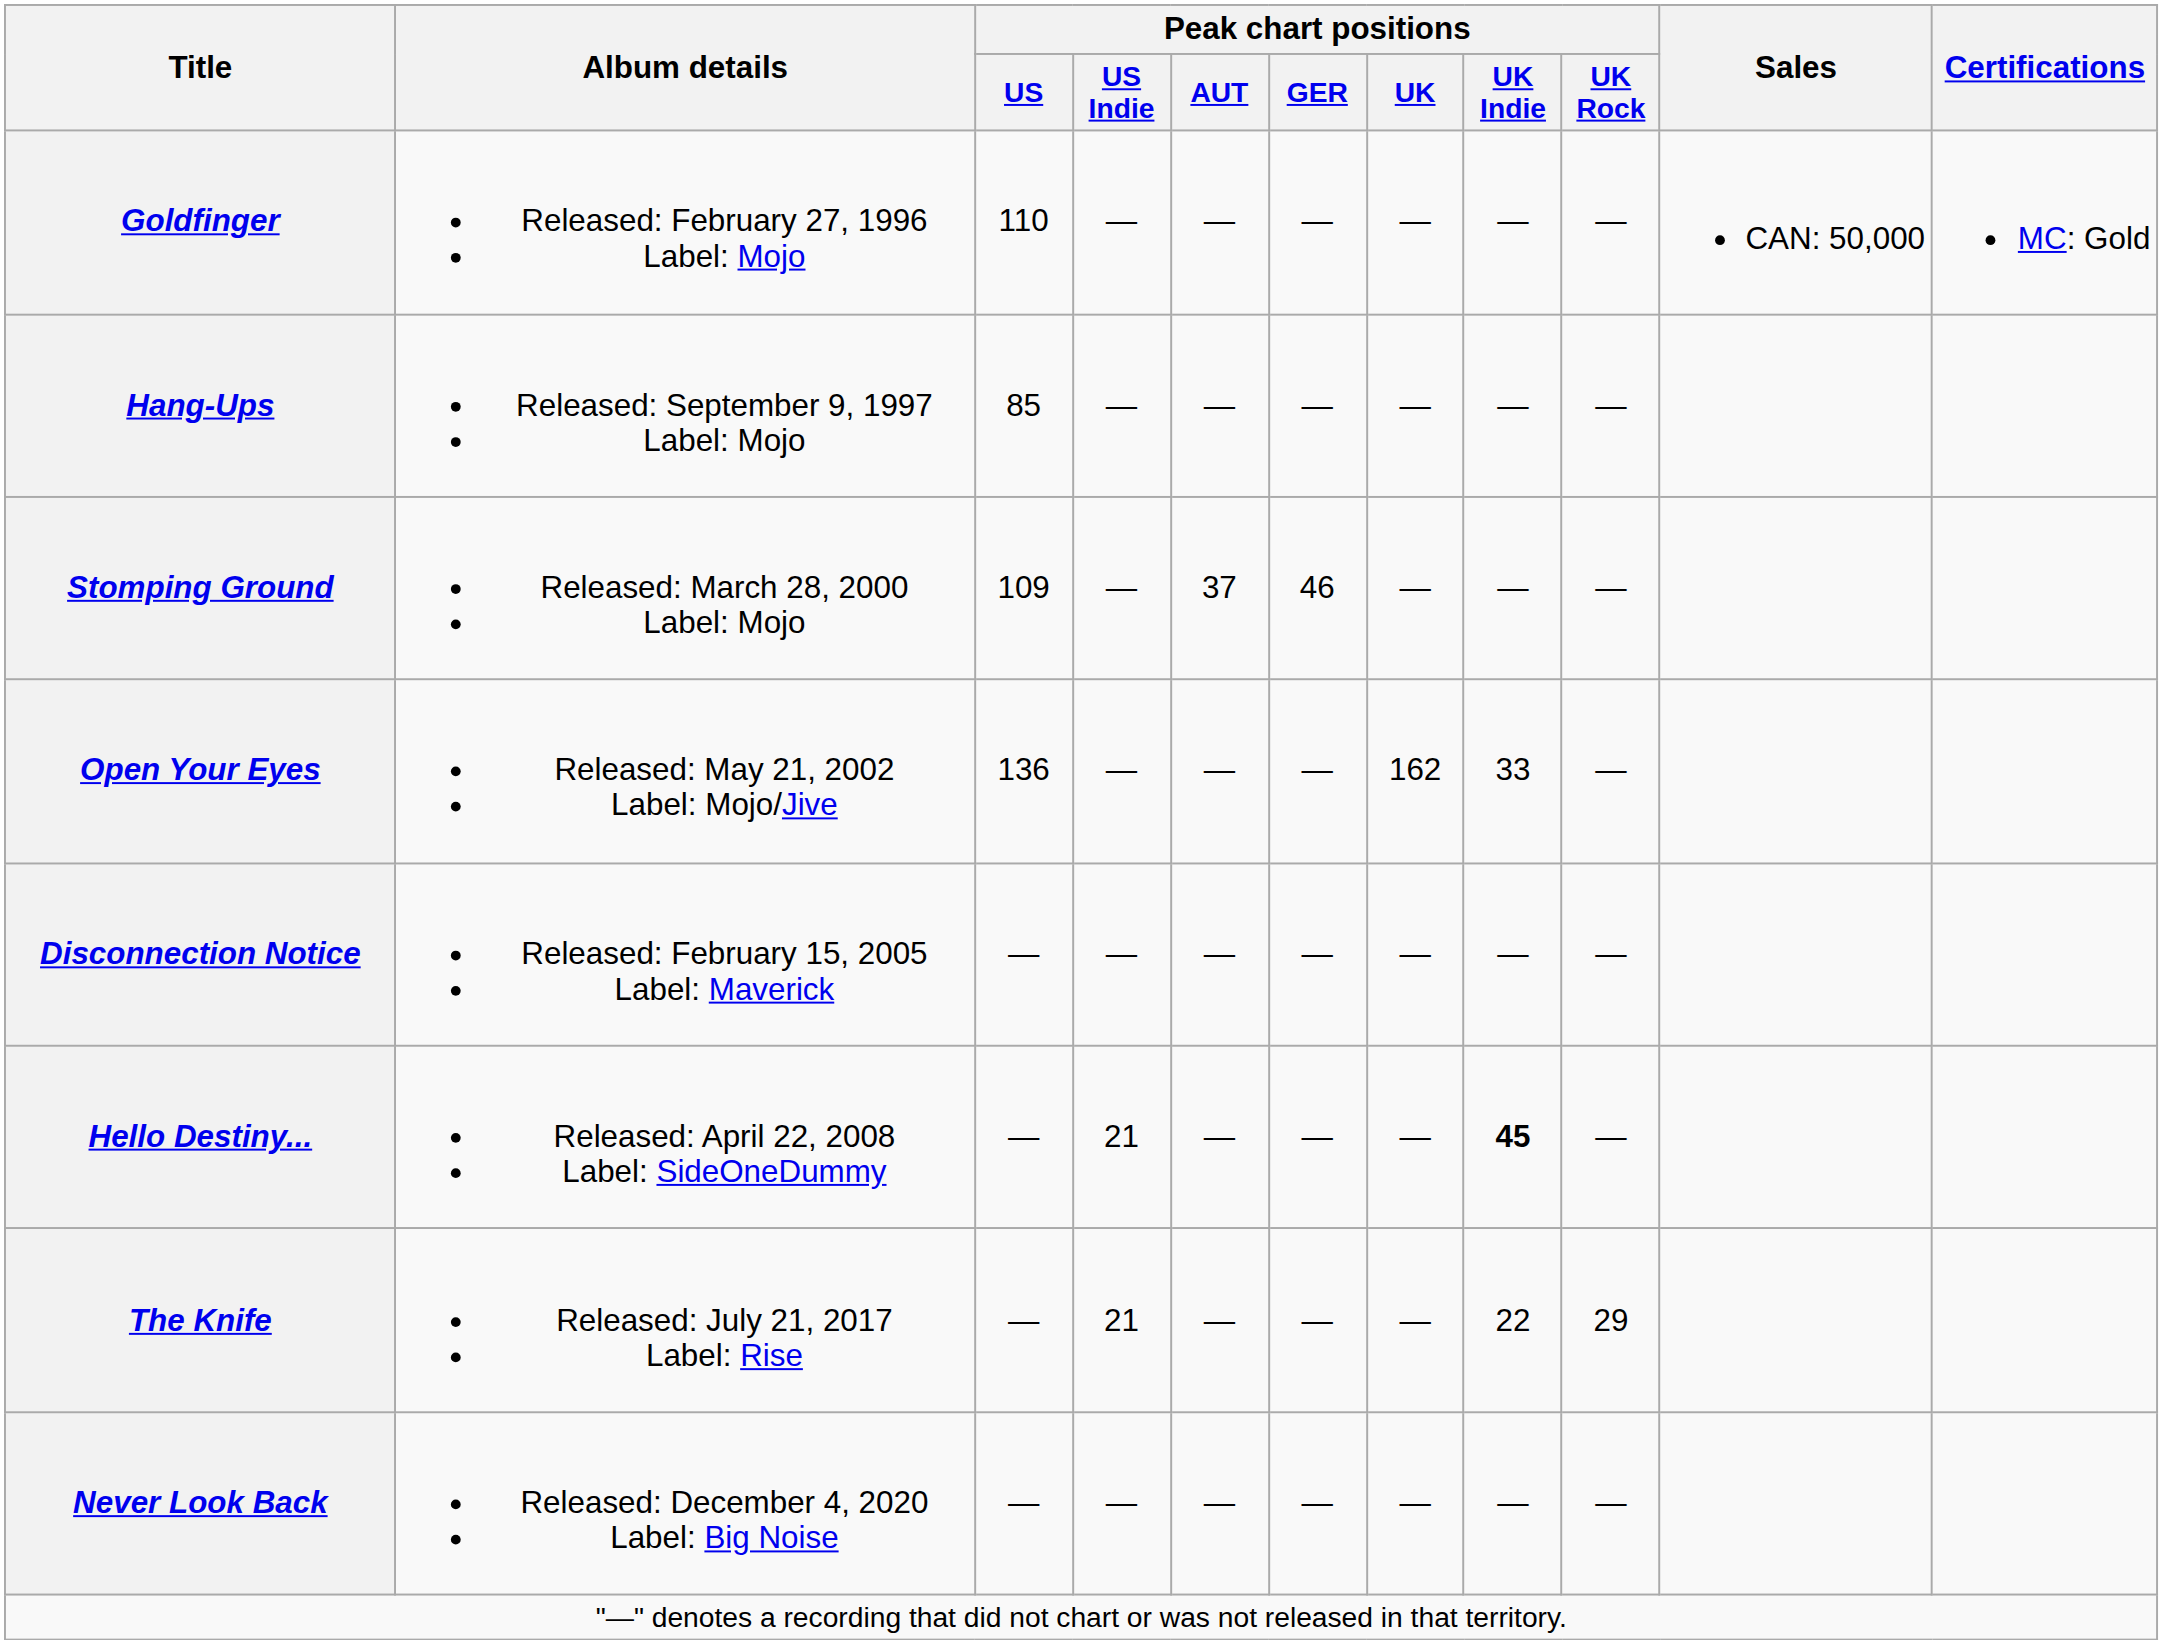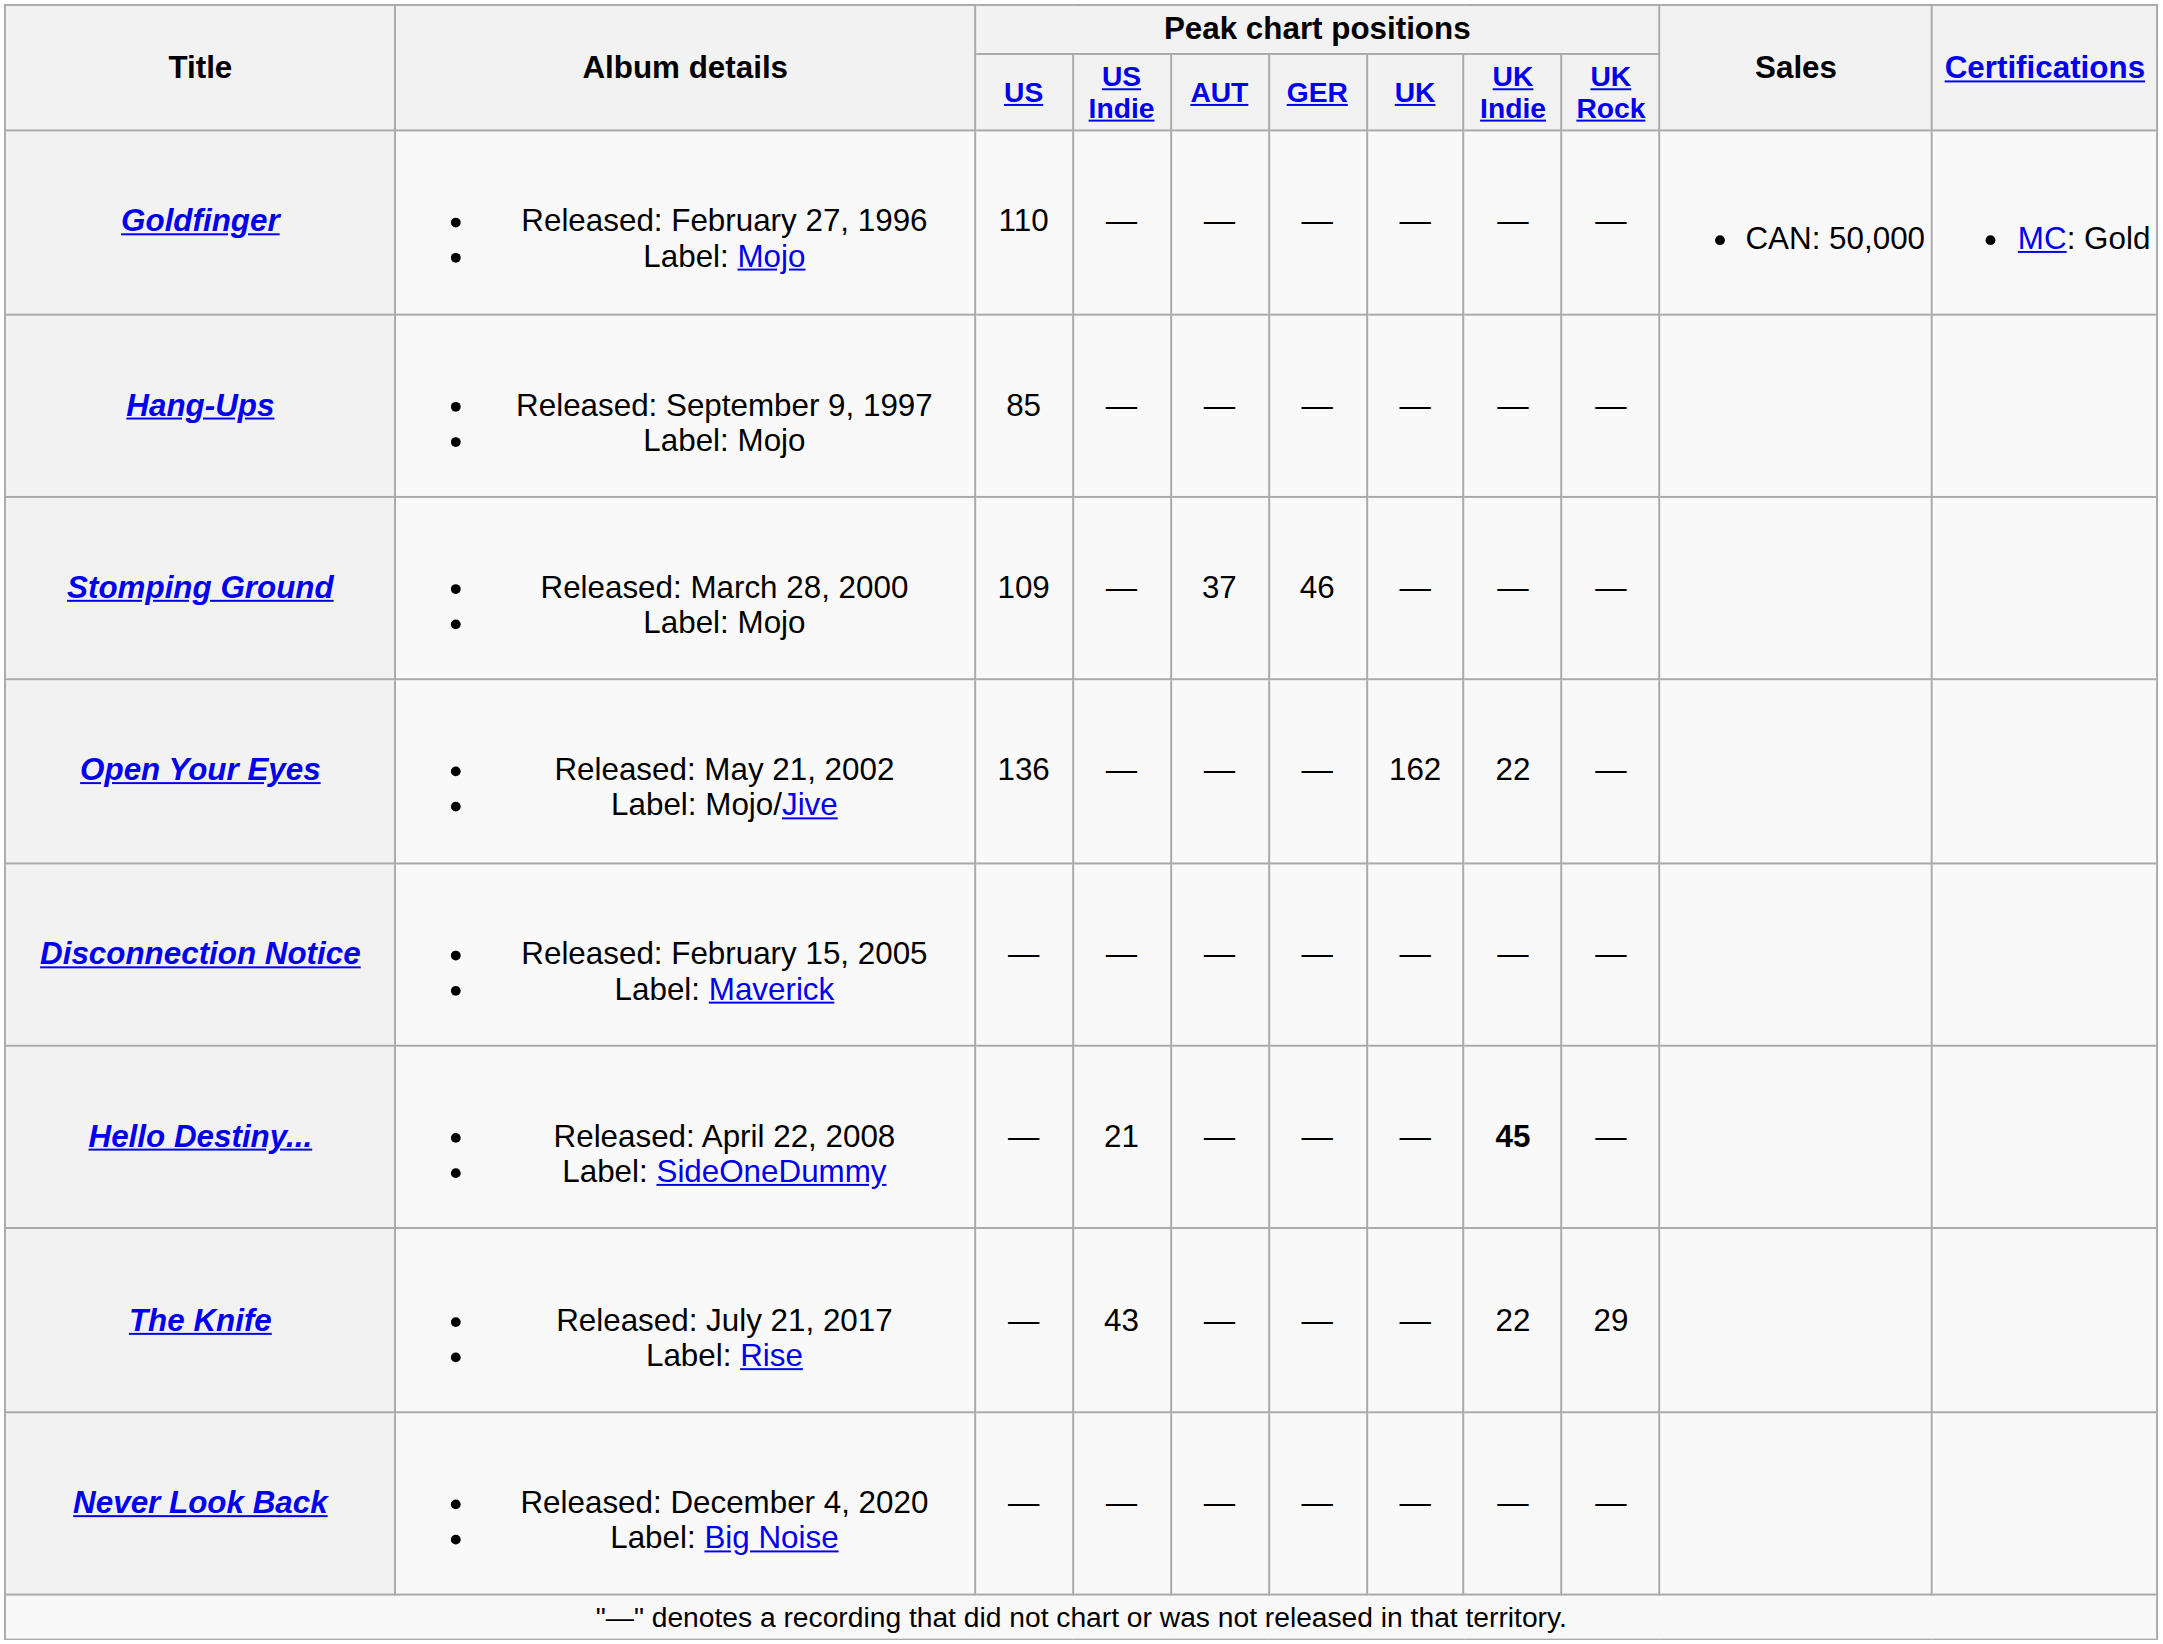 <table class="wikitable plainrowheaders" style="text-align:center;" border="1">
 <tr>
 <th scope="col" rowspan="2" style="width:12em;">Title</th>
 <th scope="col" rowspan="2" style="width:18em;">Album details</th>
 <th scope="col" colspan="7">Peak chart positions</th>
 <th scope="col" rowspan="2">Sales</th>
 <th scope="col" rowspan="2"><a href='#'>Certifications</a></th>
 </tr>
 <tr>
 <th scope="col" style="width:3em;font-size:90%;"><a href='#'>US</a><br></th>
 <th scope="col" style="width:3em;font-size:90%;"><a href='#'>US<br>Indie</a><br></th>
 <th scope="col" style="width:3em;font-size:90%;"><a href='#'>AUT</a><br></th>
 <th scope="col" style="width:3em;font-size:90%;"><a href='#'>GER</a><br></th>
 <th scope="col" style="width:3em;font-size:90%;"><a href='#'>UK</a><br></th>
 <th scope="col" style="width:3em;font-size:90%;"><a href='#'>UK<br>Indie</a><br></th>
 <th scope="col" style="width:3em;font-size:90%;"><a href='#'>UK<br>Rock</a><br></th>
 </tr>
 <tr>
 <th scope="row"><em><a href='#'>Goldfinger</a></em></th>
 <td><br><ul><li>Released: February 27, 1996</li><li>Label: <a href='#'>Mojo</a></li></ul></td>
 <td>110</td>
 <td>—</td>
 <td>—</td>
 <td>—</td>
 <td>—</td>
 <td>—</td>
 <td>—</td>
 <td><br><ul><li>CAN: 50,000</li></ul></td>
 <td><br><ul><li><a href='#'>MC</a>: Gold</li></ul></td>
 </tr>
 <tr>
 <th scope="row"><em><a href='#'>Hang-Ups</a></em></th>
 <td><br><ul><li>Released: September 9, 1997</li><li>Label: Mojo</li></ul></td>
 <td>85</td>
 <td>—</td>
 <td>—</td>
 <td>—</td>
 <td>—</td>
 <td>—</td>
 <td>—</td>
 <td></td>
 <td></td>
 </tr>
 <tr>
 <th scope="row"><em><a href='#'>Stomping Ground</a></em></th>
 <td><br><ul><li>Released: March 28, 2000</li><li>Label: Mojo</li></ul></td>
 <td>109</td>
 <td>—</td>
 <td>37</td>
 <td>46</td>
 <td>—</td>
 <td>—</td>
 <td>—</td>
 <td></td>
 <td></td>
 </tr>
 <tr>
 <th scope="row"><em><a href='#'>Open Your Eyes</a></em></th>
 <td><br><ul><li>Released: May 21, 2002</li><li>Label: Mojo/<a href='#'>Jive</a></li></ul></td>
 <td>136</td>
 <td>—</td>
 <td>—</td>
 <td>—</td>
 <td>162</td>
-<td>33</td>
+<td>22</td>
 <td>—</td>
 <td></td>
 <td></td>
 </tr>
 <tr>
 <th scope="row"><em><a href='#'>Disconnection Notice</a></em></th>
 <td><br><ul><li>Released: February 15, 2005</li><li>Label: <a href='#'>Maverick</a></li></ul></td>
 <td>—</td>
 <td>—</td>
 <td>—</td>
 <td>—</td>
 <td>—</td>
 <td>—</td>
 <td>—</td>
 <td></td>
 <td></td>
 </tr>
 <tr>
 <th scope="row"><em><a href='#'>Hello Destiny...</a></em></th>
 <td><br><ul><li>Released: April 22, 2008</li><li>Label: <a href='#'>SideOneDummy</a></li></ul></td>
 <td>—</td>
 <td>21</td>
 <td>—</td>
 <td>—</td>
 <td>—</td>
 <td><strong>45</strong></td>
 <td>—</td>
 <td></td>
 <td></td>
 </tr>
 <tr>
 <th scope="row"><em><a href='#'>The Knife</a></em></th>
 <td><br><ul><li>Released: July 21, 2017</li><li>Label: <a href='#'>Rise</a></li></ul></td>
 <td>—</td>
-<td>21</td>
+<td>43</td>
 <td>—</td>
 <td>—</td>
 <td>—</td>
 <td>22</td>
 <td>29</td>
 <td></td>
 <td></td>
 </tr>
 <tr>
 <th scope="row"><em><a href='#'>Never Look Back</a></em></th>
 <td><br><ul><li>Released: December 4, 2020</li><li>Label: <a href='#'>Big Noise</a></li></ul></td>
 <td>—</td>
 <td>—</td>
 <td>—</td>
 <td>—</td>
 <td>—</td>
 <td>—</td>
 <td>—</td>
 <td></td>
 <td></td>
 </tr>
 <tr>
 <td colspan="12" style="font-size:90%">"—" denotes a recording that did not chart or was not released in that territory.</td>
 </tr>
 </table>
